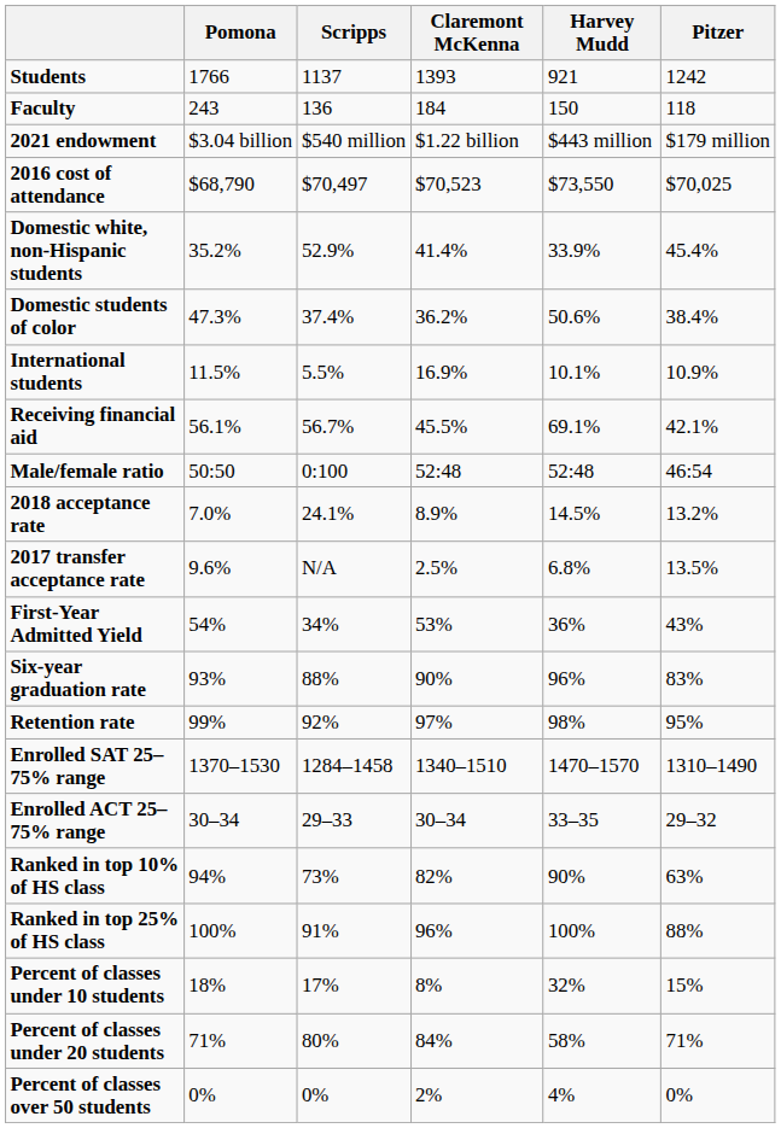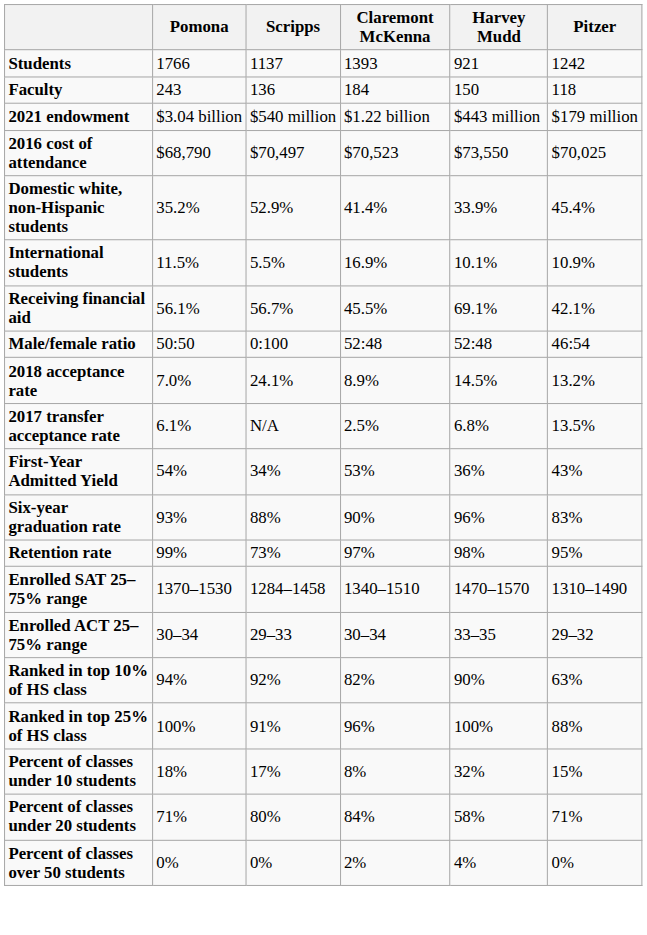 <table class="wikitable">
 <tr>
 <th></th>
 <th>Pomona</th>
 <th>Scripps</th>
 <th>Claremont McKenna</th>
 <th>Harvey Mudd</th>
 <th>Pitzer</th>
 </tr>
 <tr>
 <td><strong>Students</strong></td>
 <td>1766</td>
 <td>1137</td>
 <td>1393</td>
 <td>921</td>
 <td>1242</td>
 </tr>
 <tr>
 <td><strong>Faculty</strong></td>
 <td>243</td>
 <td>136</td>
 <td>184</td>
 <td>150</td>
 <td>118</td>
 </tr>
 <tr>
 <td><strong>2021 endowment</strong></td>
 <td>$3.04 billion</td>
 <td>$540 million</td>
 <td>$1.22 billion</td>
 <td>$443 million</td>
 <td>$179 million</td>
 </tr>
 <tr>
 <td><strong>2016 cost of attendance</strong></td>
 <td>$68,790</td>
 <td>$70,497</td>
 <td>$70,523</td>
 <td>$73,550</td>
 <td>$70,025</td>
 </tr>
 <tr>
 <td><strong>Domestic white, non-Hispanic students</strong></td>
 <td>35.2%</td>
 <td>52.9%</td>
 <td>41.4%</td>
 <td>33.9%</td>
 <td>45.4%</td>
 </tr>
 <tr>
-<td><strong>Domestic students of color</strong></td>
-<td>47.3%</td>
-<td>37.4%</td>
-<td>36.2%</td>
-<td>50.6%</td>
-<td>38.4%</td>
-</tr>
-<tr>
 <td><strong>International students</strong></td>
 <td>11.5%</td>
 <td>5.5%</td>
 <td>16.9%</td>
 <td>10.1%</td>
 <td>10.9%</td>
 </tr>
 <tr>
 <td><strong>Receiving financial aid</strong></td>
 <td>56.1%</td>
 <td>56.7%</td>
 <td>45.5%</td>
 <td>69.1%</td>
 <td>42.1%</td>
 </tr>
 <tr>
 <td><strong>Male/female ratio</strong></td>
 <td>50:50</td>
 <td>0:100</td>
 <td>52:48</td>
 <td>52:48</td>
 <td>46:54</td>
 </tr>
 <tr>
 <td><strong>2018 acceptance rate</strong></td>
 <td>7.0%</td>
 <td>24.1%</td>
 <td>8.9%</td>
 <td>14.5%</td>
 <td>13.2%</td>
 </tr>
 <tr>
 <td><strong>2017 transfer acceptance rate</strong></td>
-<td>9.6%</td>
+<td>6.1%</td>
 <td>N/A</td>
 <td>2.5%</td>
 <td>6.8%</td>
 <td>13.5%</td>
 </tr>
 <tr>
 <td><strong>First-Year Admitted Yield</strong></td>
 <td>54%</td>
 <td>34%</td>
 <td>53%</td>
 <td>36%</td>
 <td>43%</td>
 </tr>
 <tr>
 <td><strong>Six-year graduation rate</strong></td>
 <td>93%</td>
 <td>88%</td>
 <td>90%</td>
 <td>96%</td>
 <td>83%</td>
 </tr>
 <tr>
 <td><strong>Retention rate</strong></td>
 <td>99%</td>
-<td>92%</td>
+<td>73%</td>
 <td>97%</td>
 <td>98%</td>
 <td>95%</td>
 </tr>
 <tr>
 <td><strong>Enrolled SAT 25–75% range</strong></td>
 <td>1370–1530</td>
 <td>1284–1458</td>
 <td>1340–1510</td>
 <td>1470–1570</td>
 <td>1310–1490</td>
 </tr>
 <tr>
 <td><strong>Enrolled ACT 25–75% range</strong></td>
 <td>30–34</td>
 <td>29–33</td>
 <td>30–34</td>
 <td>33–35</td>
 <td>29–32</td>
 </tr>
 <tr>
 <td><strong>Ranked in top 10% of HS class</strong></td>
 <td>94%</td>
-<td>73%</td>
+<td>92%</td>
 <td>82%</td>
 <td>90%</td>
 <td>63%</td>
 </tr>
 <tr>
 <td><strong>Ranked in top 25% of HS class</strong></td>
 <td>100%</td>
 <td>91%</td>
 <td>96%</td>
 <td>100%</td>
 <td>88%</td>
 </tr>
 <tr>
 <td><strong>Percent of classes under 10 students</strong></td>
 <td>18%</td>
 <td>17%</td>
 <td>8%</td>
 <td>32%</td>
 <td>15%</td>
 </tr>
 <tr>
 <td><strong>Percent of classes under 20 students</strong></td>
 <td>71%</td>
 <td>80%</td>
 <td>84%</td>
 <td>58%</td>
 <td>71%</td>
 </tr>
 <tr>
 <td><strong>Percent of classes over 50 students</strong></td>
 <td>0%</td>
 <td>0%</td>
 <td>2%</td>
 <td>4%</td>
 <td>0%</td>
 </tr>
 </table>
